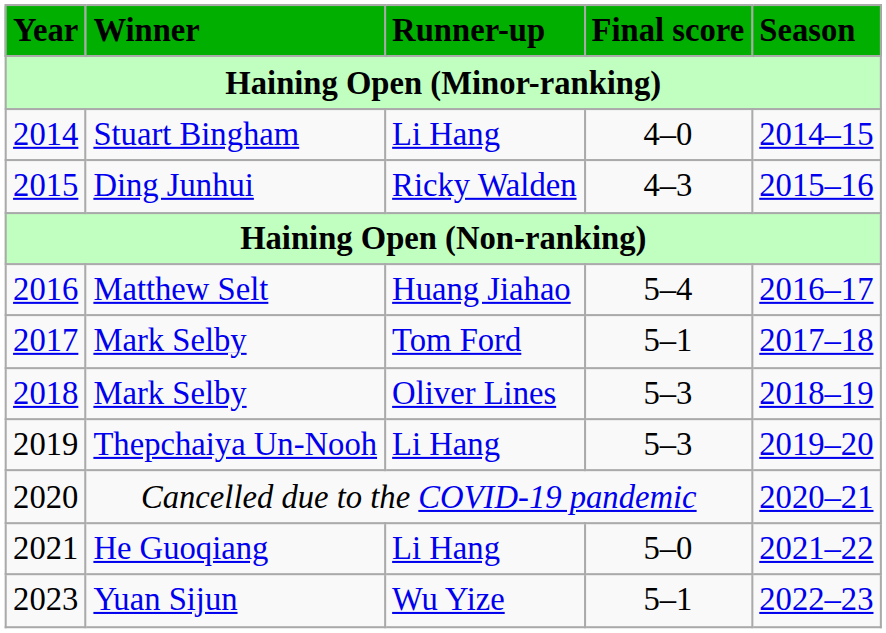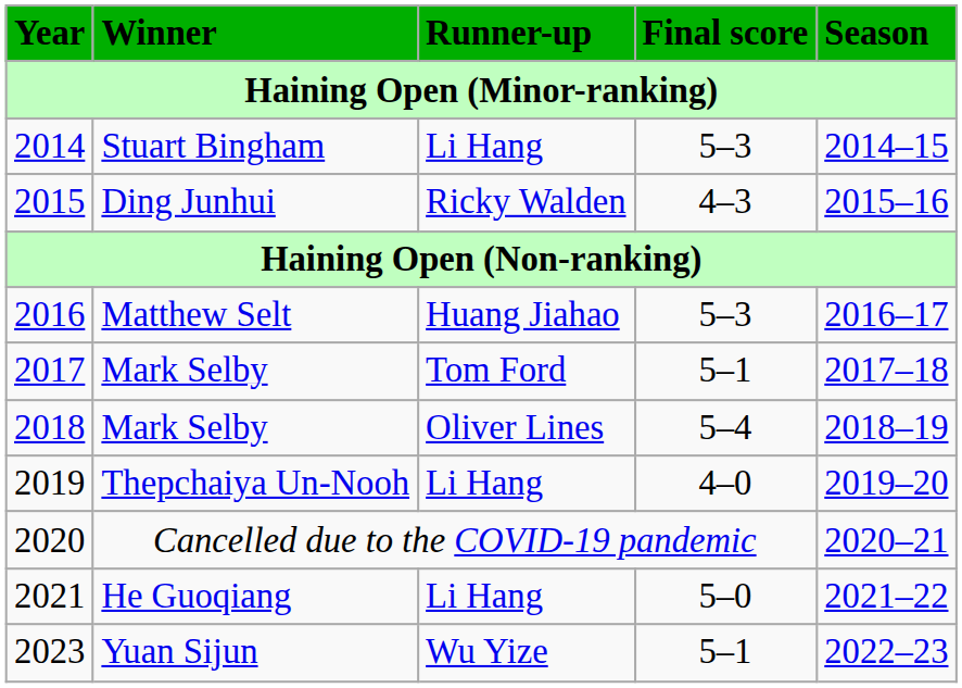 <table class="wikitable" style="margin: auto">
 <tr>
 <th style="text-align: center; background-color: #00af00">Year</th>
 <th style="text-align: left; background-color: #00af00">Winner</th>
 <th style="text-align: left; background-color: #00af00">Runner-up</th>
 <th style="text-align: left; background-color: #00af00">Final score</th>
 <th style="text-align: left; background-color: #00af00">Season</th>
 </tr>
 <tr>
 <th colspan=5 style="text-align: center; background-color: #c0ffc0">Haining Open (Minor-ranking)</th>
 </tr>
 <tr>
 <td><a href='#'>2014</a></td>
 <td> <a href='#'>Stuart Bingham</a></td>
 <td> <a href='#'>Li Hang</a></td>
-<td style="text-align: center">4–0</td>
+<td style="text-align: center">5–3</td>
 <td><a href='#'>2014–15</a></td>
 </tr>
 <tr>
 <td><a href='#'>2015</a></td>
 <td> <a href='#'>Ding Junhui</a></td>
 <td> <a href='#'>Ricky Walden</a></td>
 <td style="text-align: center">4–3</td>
 <td><a href='#'>2015–16</a></td>
 </tr>
 <tr>
 <th colspan=5 style="text-align: center; background-color: #c0ffc0">Haining Open (Non-ranking)</th>
 </tr>
 <tr>
 <td><a href='#'>2016</a></td>
 <td> <a href='#'>Matthew Selt</a></td>
 <td> <a href='#'>Huang Jiahao</a></td>
-<td style="text-align: center">5–4</td>
+<td style="text-align: center">5–3</td>
 <td><a href='#'>2016–17</a></td>
 </tr>
 <tr>
 <td><a href='#'>2017</a></td>
 <td> <a href='#'>Mark Selby</a></td>
 <td> <a href='#'>Tom Ford</a></td>
 <td style="text-align: center">5–1</td>
 <td><a href='#'>2017–18</a></td>
 </tr>
 <tr>
 <td><a href='#'>2018</a></td>
 <td> <a href='#'>Mark Selby</a></td>
 <td> <a href='#'>Oliver Lines</a></td>
-<td style="text-align: center">5–3</td>
+<td style="text-align: center">5–4</td>
 <td><a href='#'>2018–19</a></td>
 </tr>
 <tr>
 <td>2019</td>
 <td> <a href='#'>Thepchaiya Un-Nooh</a></td>
 <td> <a href='#'>Li Hang</a></td>
-<td style="text-align: center">5–3</td>
+<td style="text-align: center">4–0</td>
 <td><a href='#'>2019–20</a></td>
 </tr>
 <tr>
 <td>2020</td>
 <td colspan=3 style="text-align: center"><em>Cancelled due to the <a href='#'>COVID-19 pandemic</a></em></td>
 <td><a href='#'>2020–21</a></td>
 </tr>
 <tr>
 <td>2021</td>
 <td> <a href='#'>He Guoqiang</a></td>
 <td> <a href='#'>Li Hang</a></td>
 <td style="text-align: center">5–0</td>
 <td><a href='#'>2021–22</a></td>
 </tr>
 <tr>
 <td>2023</td>
 <td> <a href='#'>Yuan Sijun</a></td>
 <td> <a href='#'>Wu Yize</a></td>
 <td style="text-align: center">5–1</td>
 <td><a href='#'>2022–23</a></td>
 </tr>
 </table>
